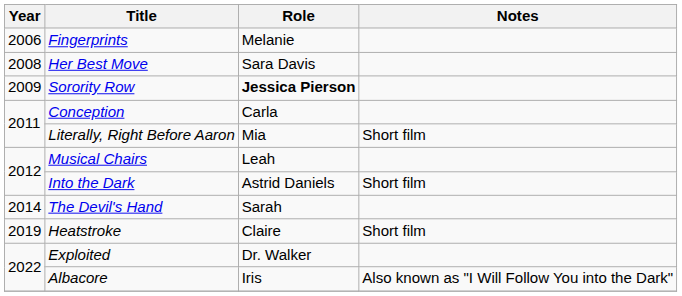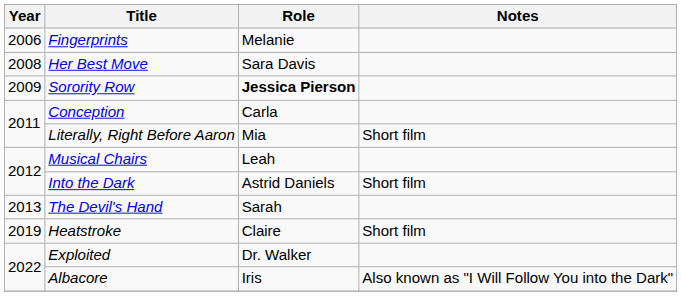 <table class="wikitable sortable">
 <tr>
 <th>Year</th>
 <th>Title</th>
 <th>Role</th>
 <th class="unsortable">Notes</th>
 </tr>
 <tr>
 <td>2006</td>
 <td><em><a href='#'>Fingerprints</a></em></td>
 <td>Melanie</td>
 <td></td>
 </tr>
 <tr>
 <td>2008</td>
 <td><em><a href='#'>Her Best Move</a></em></td>
 <td>Sara Davis</td>
 <td></td>
 </tr>
 <tr>
 <td>2009</td>
 <td><em><a href='#'>Sorority Row</a></em></td>
 <td><strong>Jessica Pierson</strong></td>
 <td></td>
 </tr>
 <tr>
 <td rowspan="2">2011</td>
 <td><em><a href='#'>Conception</a></em></td>
 <td>Carla</td>
 <td></td>
 </tr>
 <tr>
 <td><em>Literally, Right Before Aaron</em></td>
 <td>Mia</td>
 <td>Short film</td>
 </tr>
 <tr>
 <td rowspan="2">2012</td>
 <td><em><a href='#'>Musical Chairs</a></em></td>
 <td>Leah</td>
 <td></td>
 </tr>
 <tr>
 <td><em><a href='#'>Into the Dark</a></em></td>
 <td>Astrid Daniels</td>
 <td>Short film</td>
 </tr>
 <tr>
-<td>2014</td>
+<td>2013</td>
 <td><em><a href='#'>The Devil's Hand</a></em></td>
 <td>Sarah</td>
 <td></td>
 </tr>
 <tr>
 <td>2019</td>
 <td><em>Heatstroke</em></td>
 <td>Claire</td>
 <td>Short film</td>
 </tr>
 <tr>
 <td rowspan="2">2022</td>
 <td><em>Exploited</em></td>
 <td>Dr. Walker</td>
 <td></td>
 </tr>
 <tr>
 <td><em>Albacore</em></td>
 <td>Iris</td>
 <td>Also known as "I Will Follow You into the Dark"</td>
 </tr>
 <tr>
 </tr>
 </table>
